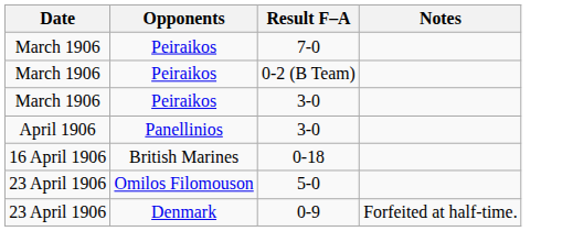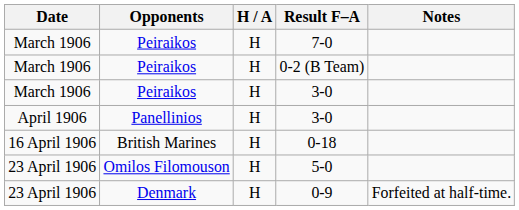 <table class="wikitable" style="text-align:center">
 <tr>
 <th>Date</th>
 <th>Opponents</th>
+<th>H / A</th>
 <th>Result F–A</th>
 <th>Notes</th>
 </tr>
 <tr>
 <td>March 1906</td>
 <td><a href='#'>Peiraikos</a></td>
+<td>H</td>
 <td>7-0</td>
 <td></td>
 </tr>
 <tr>
 <td>March 1906</td>
 <td><a href='#'>Peiraikos</a></td>
+<td>H</td>
 <td>0-2 (B Team)</td>
 <td></td>
 </tr>
 <tr>
 <td>March 1906</td>
 <td><a href='#'>Peiraikos</a></td>
+<td>H</td>
 <td>3-0</td>
 <td></td>
 </tr>
 <tr>
 <td>April 1906</td>
 <td><a href='#'>Panellinios</a></td>
+<td>H</td>
 <td>3-0</td>
 <td></td>
 </tr>
 <tr>
 <td>16 April 1906</td>
 <td>British Marines</td>
+<td>H</td>
 <td>0-18</td>
 <td></td>
 </tr>
 <tr>
 <td>23 April 1906</td>
 <td><a href='#'>Omilos Filomouson</a></td>
+<td>H</td>
 <td>5-0</td>
 <td></td>
 </tr>
 <tr>
 <td>23 April 1906</td>
 <td><a href='#'>Denmark</a></td>
+<td>H</td>
 <td>0-9</td>
 <td>Forfeited at half-time.</td>
 </tr>
 </table>
